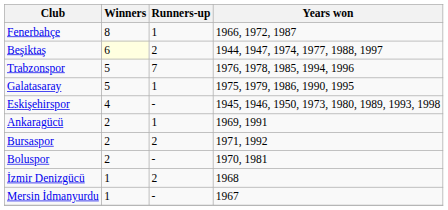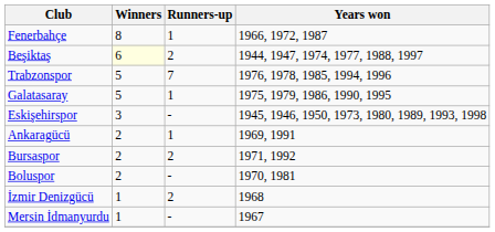 <table class="wikitable">
 <tr>
 <th>Club</th>
 <th>Winners</th>
 <th>Runners-up</th>
 <th>Years won</th>
 </tr>
 <tr>
 <td><a href='#'>Fenerbahçe</a></td>
 <td>8</td>
 <td>1</td>
 <td>1966, 1972, 1987</td>
 </tr>
 <tr>
 <td><a href='#'>Beşiktaş</a></td>
 <td style="background: lightyellow;">6</td>
 <td>2</td>
 <td>1944, 1947, 1974, 1977, 1988, 1997</td>
 </tr>
 <tr>
 <td><a href='#'>Trabzonspor</a></td>
 <td>5</td>
 <td>7</td>
 <td>1976, 1978, 1985, 1994, 1996</td>
 </tr>
 <tr>
 <td><a href='#'>Galatasaray</a></td>
 <td>5</td>
 <td>1</td>
 <td>1975, 1979, 1986, 1990, 1995</td>
 </tr>
 <tr>
 <td><a href='#'>Eskişehirspor</a></td>
-<td>4</td>
+<td>3</td>
 <td>-</td>
 <td>1945, 1946, 1950, 1973, 1980, 1989, 1993, 1998</td>
 </tr>
 <tr>
 <td><a href='#'>Ankaragücü</a></td>
 <td>2</td>
 <td>1</td>
 <td>1969, 1991</td>
 </tr>
 <tr>
 <td><a href='#'>Bursaspor</a></td>
 <td>2</td>
 <td>2</td>
 <td>1971, 1992</td>
 </tr>
 <tr>
 <td><a href='#'>Boluspor</a></td>
 <td>2</td>
 <td>-</td>
 <td>1970, 1981</td>
 </tr>
 <tr>
 <td><a href='#'>İzmir Denizgücü</a></td>
 <td>1</td>
 <td>2</td>
 <td>1968</td>
 </tr>
 <tr>
 <td><a href='#'>Mersin İdmanyurdu</a></td>
 <td>1</td>
 <td>-</td>
 <td>1967</td>
 </tr>
 <tr>
 </tr>
 </table>
